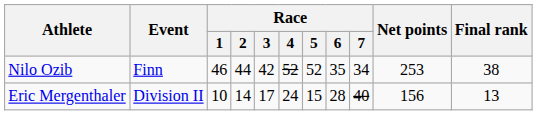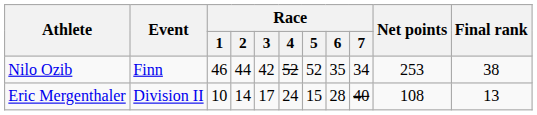 <table class="wikitable" style="font-size:90%">
 <tr>
 <th rowspan=2>Athlete</th>
 <th rowspan=2>Event</th>
 <th colspan=7>Race</th>
 <th rowspan=2>Net points</th>
 <th rowspan=2>Final rank</th>
 </tr>
 <tr style="font-size:95%">
 <th>1</th>
 <th>2</th>
 <th>3</th>
 <th>4</th>
 <th>5</th>
 <th>6</th>
 <th>7</th>
 </tr>
 <tr align=center>
 <td align=left><a href='#'>Nilo Ozib</a></td>
 <td align=left><a href='#'>Finn</a></td>
 <td>46</td>
 <td>44</td>
 <td>42</td>
 <td><s>52</s></td>
 <td>52</td>
 <td>35</td>
 <td>34</td>
 <td>253</td>
 <td>38</td>
 </tr>
 <tr align=center>
 <td align=left><a href='#'>Eric Mergenthaler</a></td>
 <td align=left><a href='#'>Division II</a></td>
 <td>10</td>
 <td>14</td>
 <td>17</td>
 <td>24</td>
 <td>15</td>
 <td>28</td>
 <td><s>40</s></td>
-<td>156</td>
+<td>108</td>
 <td>13</td>
 </tr>
 </table>
